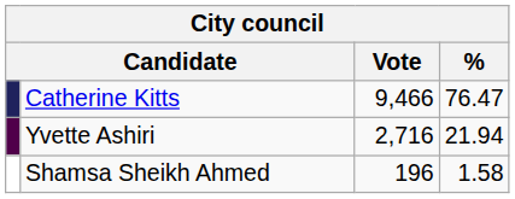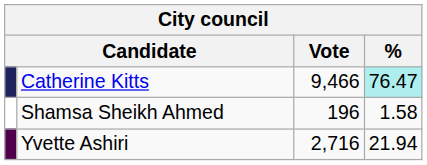 <table class="wikitable">
 <tr>
 <th colspan="4">City council</th>
 </tr>
 <tr>
 <th bgcolor="#DDDDFF" width="230px" colspan="2">Candidate</th>
 <th bgcolor="#DDDDFF" width="50px">Vote</th>
 <th bgcolor="#DDDDFF" width="30px">%</th>
 </tr>
 <tr>
 <td style="background-color:#1f225d;"></td>
 <td style="text-align:left;"><a href='#'>Catherine Kitts</a></td>
 <td style="text-align:right;">9,466</td>
-<td style="text-align:right;">76.47</td>
+<td style="background: paleturquoise; text-align:right;">76.47</td>
+</tr>
+<tr>
+<td style="background-color:#FFFFFF;"></td>
+<td style="text-align:left;">Shamsa Sheikh Ahmed</td>
+<td style="text-align:right;">196</td>
+<td style="text-align:right;">1.58</td>
 </tr>
 <tr>
 <td style="background-color:#50004A;"></td>
 <td style="text-align:left;">Yvette Ashiri</td>
 <td style="text-align:right;">2,716</td>
 <td style="text-align:right;">21.94</td>
 </tr>
-<tr>
-<td style="background-color:#FFFFFF;"></td>
-<td style="text-align:left;">Shamsa Sheikh Ahmed</td>
-<td style="text-align:right;">196</td>
-<td style="text-align:right;">1.58</td>
-</tr>
 </table>
